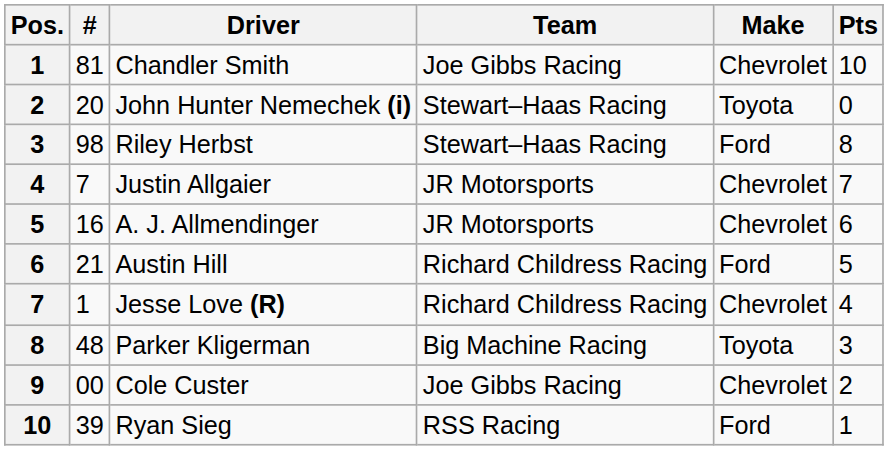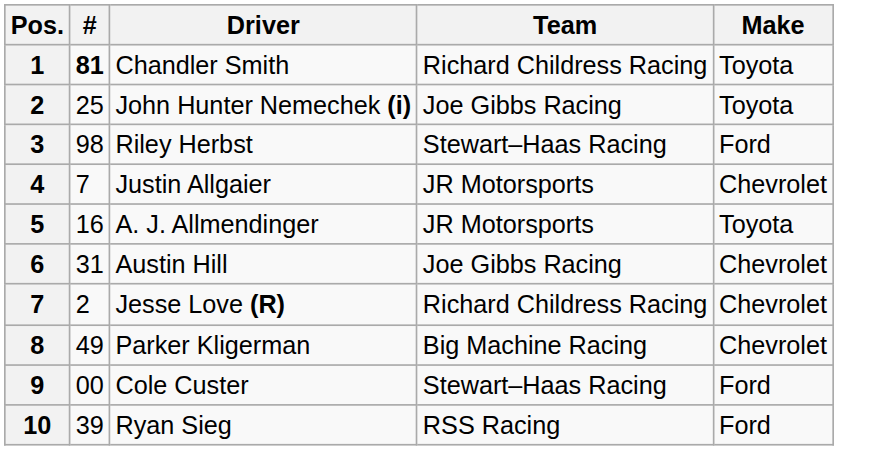 <table class="wikitable" style="font-size:95%">
 <tr>
 <th>Pos.</th>
 <th>#</th>
 <th>Driver</th>
 <th>Team</th>
 <th>Make</th>
-<th>Pts</th>
 </tr>
 <tr>
 <th>1</th>
-<td>81</td>
+<td><strong>81</strong></td>
 <td>Chandler Smith</td>
-<td>Joe Gibbs Racing</td>
-<td>Chevrolet</td>
-<td>10</td>
+<td>Richard Childress Racing</td>
+<td>Toyota</td>
 </tr>
 <tr>
 <th>2</th>
-<td>20</td>
+<td>25</td>
 <td>John Hunter Nemechek <strong>(i)</strong></td>
-<td>Stewart–Haas Racing</td>
+<td>Joe Gibbs Racing</td>
 <td>Toyota</td>
-<td>0</td>
 </tr>
 <tr>
 <th>3</th>
 <td>98</td>
 <td>Riley Herbst</td>
 <td>Stewart–Haas Racing</td>
 <td>Ford</td>
-<td>8</td>
 </tr>
 <tr>
 <th>4</th>
 <td>7</td>
 <td>Justin Allgaier</td>
 <td>JR Motorsports</td>
 <td>Chevrolet</td>
-<td>7</td>
 </tr>
 <tr>
 <th>5</th>
 <td>16</td>
 <td>A. J. Allmendinger</td>
 <td>JR Motorsports</td>
-<td>Chevrolet</td>
-<td>6</td>
+<td>Toyota</td>
 </tr>
 <tr>
 <th>6</th>
-<td>21</td>
+<td>31</td>
 <td>Austin Hill</td>
-<td>Richard Childress Racing</td>
-<td>Ford</td>
-<td>5</td>
+<td>Joe Gibbs Racing</td>
+<td>Chevrolet</td>
 </tr>
 <tr>
 <th>7</th>
-<td>1</td>
+<td>2</td>
 <td>Jesse Love <strong>(R)</strong></td>
 <td>Richard Childress Racing</td>
 <td>Chevrolet</td>
-<td>4</td>
 </tr>
 <tr>
 <th>8</th>
-<td>48</td>
+<td>49</td>
 <td>Parker Kligerman</td>
 <td>Big Machine Racing</td>
-<td>Toyota</td>
-<td>3</td>
+<td>Chevrolet</td>
 </tr>
 <tr>
 <th>9</th>
 <td>00</td>
 <td>Cole Custer</td>
-<td>Joe Gibbs Racing</td>
-<td>Chevrolet</td>
-<td>2</td>
+<td>Stewart–Haas Racing</td>
+<td>Ford</td>
 </tr>
 <tr>
 <th>10</th>
 <td>39</td>
 <td>Ryan Sieg</td>
 <td>RSS Racing</td>
 <td>Ford</td>
-<td>1</td>
 </tr>
 </table>
